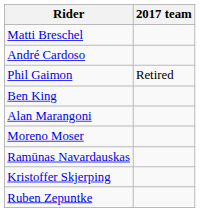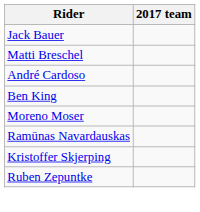 <table class="wikitable">
 <tr>
 <th>Rider</th>
 <th>2017 team</th>
+</tr>
+<tr>
+<td><a href='#'>Jack Bauer</a></td>
+<td></td>
 </tr>
 <tr>
 <td><a href='#'>Matti Breschel</a></td>
 <td></td>
 </tr>
 <tr>
 <td><a href='#'>André Cardoso</a></td>
 <td></td>
 </tr>
 <tr>
-<td><a href='#'>Phil Gaimon</a></td>
-<td>Retired</td>
-</tr>
-<tr>
 <td><a href='#'>Ben King</a></td>
-<td></td>
-</tr>
-<tr>
-<td><a href='#'>Alan Marangoni</a></td>
 <td></td>
 </tr>
 <tr>
 <td><a href='#'>Moreno Moser</a></td>
 <td></td>
 </tr>
 <tr>
 <td><a href='#'>Ramūnas Navardauskas</a></td>
 <td></td>
 </tr>
 <tr>
 <td><a href='#'>Kristoffer Skjerping</a></td>
 <td></td>
 </tr>
 <tr>
 <td><a href='#'>Ruben Zepuntke</a></td>
 <td></td>
 </tr>
 </table>
